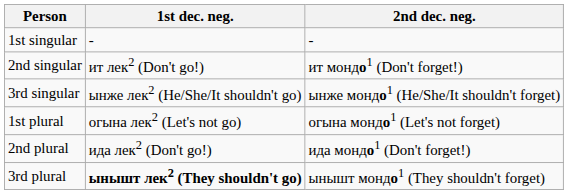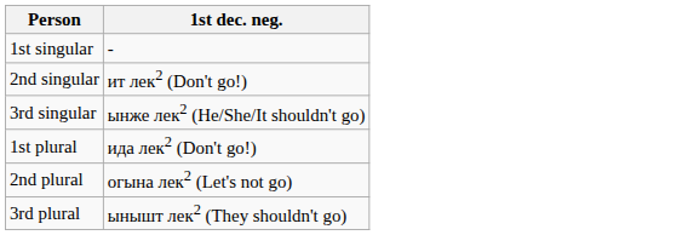 <table class="wikitable">
 <tr>
 <th>Person</th>
 <th>1st dec. neg.</th>
-<th>2nd dec. neg.</th>
 </tr>
 <tr>
 <td>1st singular</td>
-<td>-</td>
 <td>-</td>
 </tr>
 <tr>
 <td>2nd singular</td>
 <td>ит лек<sup>2</sup> (Don't go!)</td>
-<td>ит монд<strong>о</strong><sup>1</sup> (Don't forget!)</td>
 </tr>
 <tr>
 <td>3rd singular</td>
 <td>ынже лек<sup>2</sup> (He/She/It shouldn't go)</td>
-<td>ынже монд<strong>о</strong><sup>1</sup> (He/She/It shouldn't forget)</td>
 </tr>
 <tr>
 <td>1st plural</td>
-<td>огына лек<sup>2</sup> (Let's not go)</td>
-<td>огына монд<strong>о</strong><sup>1</sup> (Let's not forget)</td>
+<td>ида лек<sup>2</sup> (Don't go!)</td>
 </tr>
 <tr>
 <td>2nd plural</td>
-<td>ида лек<sup>2</sup> (Don't go!)</td>
-<td>ида монд<strong>о</strong><sup>1</sup> (Don't forget!)</td>
+<td>огына лек<sup>2</sup> (Let's not go)</td>
 </tr>
 <tr>
 <td>3rd plural</td>
-<td><strong>ынышт лек<sup>2</sup> (They shouldn't go)</strong></td>
-<td>ынышт монд<strong>о</strong><sup>1</sup> (They shouldn't forget)</td>
+<td>ынышт лек<sup>2</sup> (They shouldn't go)</td>
 </tr>
 </table>
